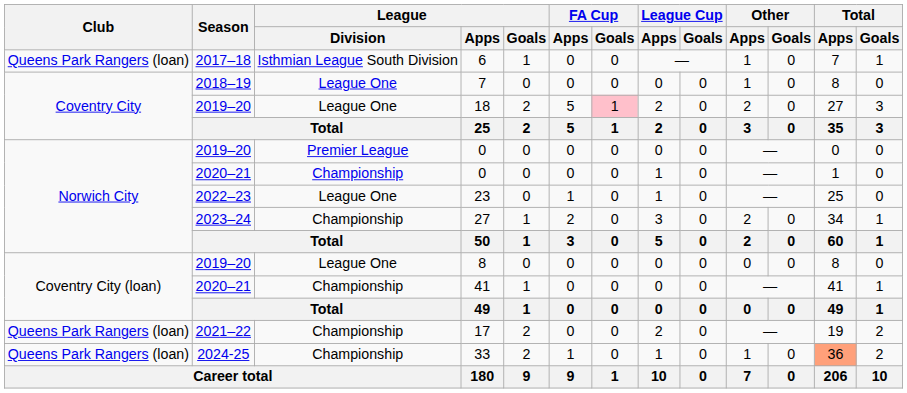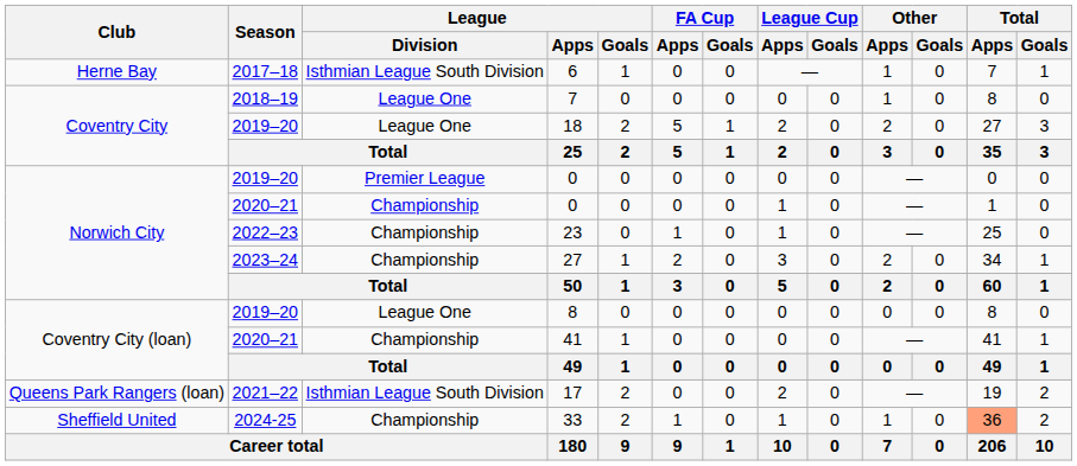 <table class="wikitable" style="text-align:center">
 <tr>
 <th rowspan="2">Club</th>
 <th rowspan="2">Season</th>
 <th colspan="3">League</th>
 <th colspan="2"><a href='#'>FA Cup</a></th>
 <th colspan="2"><a href='#'>League Cup</a></th>
 <th colspan="2">Other</th>
 <th colspan="2">Total</th>
 </tr>
 <tr>
 <th>Division</th>
 <th>Apps</th>
 <th>Goals</th>
 <th>Apps</th>
 <th>Goals</th>
 <th>Apps</th>
 <th>Goals</th>
 <th>Apps</th>
 <th>Goals</th>
 <th>Apps</th>
 <th>Goals</th>
 </tr>
 <tr>
-<td><a href='#'>Queens Park Rangers</a> (loan)</td>
+<td><a href='#'>Herne Bay</a></td>
 <td><a href='#'>2017–18</a></td>
 <td><a href='#'>Isthmian League</a> South Division</td>
 <td>6</td>
 <td>1</td>
 <td>0</td>
 <td>0</td>
 <td colspan="2">—</td>
 <td>1</td>
 <td>0</td>
 <td>7</td>
 <td>1</td>
 </tr>
 <tr>
 <td rowspan="3"><a href='#'>Coventry City</a></td>
 <td><a href='#'>2018–19</a></td>
 <td><a href='#'>League One</a></td>
 <td>7</td>
 <td>0</td>
 <td>0</td>
 <td>0</td>
 <td>0</td>
 <td>0</td>
 <td>1</td>
 <td>0</td>
 <td>8</td>
 <td>0</td>
 </tr>
 <tr>
 <td><a href='#'>2019–20</a></td>
 <td>League One</td>
 <td>18</td>
 <td>2</td>
 <td>5</td>
-<td style="background: pink;">1</td>
+<td>1</td>
 <td>2</td>
 <td>0</td>
 <td>2</td>
 <td>0</td>
 <td>27</td>
 <td>3</td>
 </tr>
 <tr>
 <th colspan="2">Total</th>
 <th>25</th>
 <th>2</th>
 <th>5</th>
 <th>1</th>
 <th>2</th>
 <th>0</th>
 <th>3</th>
 <th>0</th>
 <th>35</th>
 <th>3</th>
 </tr>
 <tr>
 <td rowspan="5"><a href='#'>Norwich City</a></td>
 <td><a href='#'>2019–20</a></td>
 <td><a href='#'>Premier League</a></td>
 <td>0</td>
 <td>0</td>
 <td>0</td>
 <td>0</td>
 <td>0</td>
 <td>0</td>
 <td colspan="2">—</td>
 <td>0</td>
 <td>0</td>
 </tr>
 <tr>
 <td><a href='#'>2020–21</a></td>
 <td><a href='#'>Championship</a></td>
 <td>0</td>
 <td>0</td>
 <td>0</td>
 <td>0</td>
 <td>1</td>
 <td>0</td>
 <td colspan="2">—</td>
 <td>1</td>
 <td>0</td>
 </tr>
 <tr>
 <td><a href='#'>2022–23</a></td>
-<td>League One</td>
+<td>Championship</td>
 <td>23</td>
 <td>0</td>
 <td>1</td>
 <td>0</td>
 <td>1</td>
 <td>0</td>
 <td colspan="2">—</td>
 <td>25</td>
 <td>0</td>
 </tr>
 <tr>
 <td><a href='#'>2023–24</a></td>
 <td>Championship</td>
 <td>27</td>
 <td>1</td>
 <td>2</td>
 <td>0</td>
 <td>3</td>
 <td>0</td>
 <td>2</td>
 <td>0</td>
 <td>34</td>
 <td>1</td>
 </tr>
 <tr>
 <th colspan="2">Total</th>
 <th>50</th>
 <th>1</th>
 <th>3</th>
 <th>0</th>
 <th>5</th>
 <th>0</th>
 <th>2</th>
 <th>0</th>
 <th>60</th>
 <th>1</th>
 </tr>
 <tr>
 <td rowspan="3">Coventry City (loan)</td>
 <td><a href='#'>2019–20</a></td>
 <td>League One</td>
 <td>8</td>
 <td>0</td>
 <td>0</td>
 <td>0</td>
 <td>0</td>
 <td>0</td>
 <td>0</td>
 <td>0</td>
 <td>8</td>
 <td>0</td>
 </tr>
 <tr>
 <td><a href='#'>2020–21</a></td>
 <td>Championship</td>
 <td>41</td>
 <td>1</td>
 <td>0</td>
 <td>0</td>
 <td>0</td>
 <td>0</td>
 <td colspan="2">—</td>
 <td>41</td>
 <td>1</td>
 </tr>
 <tr>
 <th colspan="2">Total</th>
 <th>49</th>
 <th>1</th>
 <th>0</th>
 <th>0</th>
 <th>0</th>
 <th>0</th>
 <th>0</th>
 <th>0</th>
 <th>49</th>
 <th>1</th>
 </tr>
 <tr>
 <td><a href='#'>Queens Park Rangers</a> (loan)</td>
 <td><a href='#'>2021–22</a></td>
-<td>Championship</td>
+<td><a href='#'>Isthmian League</a> South Division</td>
 <td>17</td>
 <td>2</td>
 <td>0</td>
 <td>0</td>
 <td>2</td>
 <td>0</td>
 <td colspan="2">—</td>
 <td>19</td>
 <td>2</td>
 </tr>
 <tr>
-<td><a href='#'>Queens Park Rangers</a> (loan)</td>
+<td><a href='#'>Sheffield United</a></td>
 <td><a href='#'>2024-25</a></td>
 <td>Championship</td>
 <td>33</td>
 <td>2</td>
 <td>1</td>
 <td>0</td>
 <td>1</td>
 <td>0</td>
 <td>1</td>
 <td>0</td>
 <td style="background: lightsalmon;">36</td>
 <td>2</td>
 </tr>
 <tr>
 <th colspan="3">Career total</th>
 <th>180</th>
 <th>9</th>
 <th>9</th>
 <th>1</th>
 <th>10</th>
 <th>0</th>
 <th>7</th>
 <th>0</th>
 <th>206</th>
 <th>10</th>
 </tr>
 </table>
